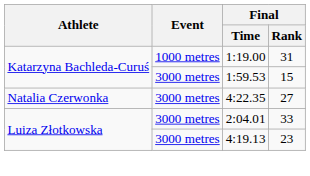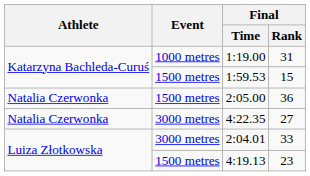 <table class="wikitable">
 <tr>
 <th rowspan="2">Athlete</th>
 <th rowspan="2">Event</th>
 <th colspan="2">Final</th>
 </tr>
 <tr>
 <th>Time</th>
 <th>Rank</th>
 </tr>
 <tr>
 <td rowspan=2><a href='#'>Katarzyna Bachleda-Curuś</a></td>
 <td><a href='#'>1000 metres</a></td>
 <td align="center">1:19.00</td>
 <td align="center">31</td>
 </tr>
 <tr>
-<td><a href='#'>3000 metres</a></td>
+<td><a href='#'>1500 metres</a></td>
 <td align="center">1:59.53</td>
 <td align="center">15</td>
+</tr>
+<tr>
+<td><a href='#'>Natalia Czerwonka</a></td>
+<td><a href='#'>1500 metres</a></td>
+<td align="center">2:05.00</td>
+<td align="center">36</td>
 </tr>
 <tr>
 <td><a href='#'>Natalia Czerwonka</a></td>
 <td><a href='#'>3000 metres</a></td>
 <td align="center">4:22.35</td>
 <td align="center">27</td>
 </tr>
 <tr>
 <td rowspan=2><a href='#'>Luiza Złotkowska</a></td>
 <td><a href='#'>3000 metres</a></td>
 <td align="center">2:04.01</td>
 <td align="center">33</td>
 </tr>
 <tr>
-<td><a href='#'>3000 metres</a></td>
+<td><a href='#'>1500 metres</a></td>
 <td align="center">4:19.13</td>
 <td align="center">23</td>
 </tr>
 </table>
